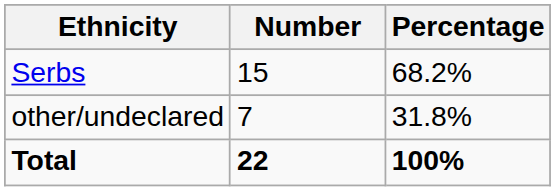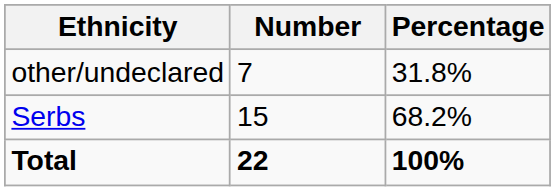 <table class="wikitable">
 <tr>
 <th width="100px">Ethnicity</th>
 <th width="80px">Number</th>
 <th width="80px">Percentage</th>
 </tr>
 <tr>
+<td>other/undeclared</td>
+<td>7</td>
+<td>31.8%</td>
+</tr>
+<tr>
 <td><a href='#'>Serbs</a></td>
 <td>15</td>
 <td>68.2%</td>
-</tr>
-<tr>
-<td>other/undeclared</td>
-<td>7</td>
-<td>31.8%</td>
 </tr>
 <tr>
 <td><strong>Total</strong></td>
 <td><strong>22</strong></td>
 <td><strong>100%</strong></td>
 </tr>
 </table>
